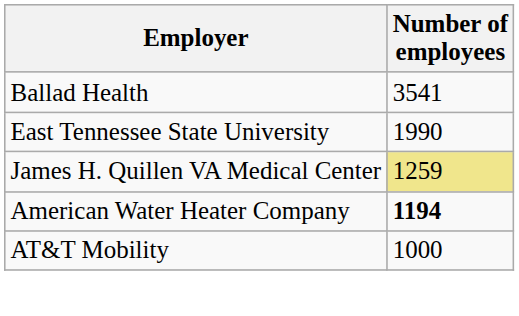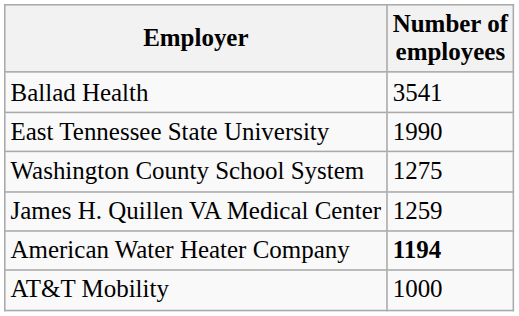 <table class="wikitable sortable">
 <tr>
 <th>Employer</th>
 <th>Number of<br>employees</th>
 </tr>
 <tr>
 <td>Ballad Health</td>
 <td>3541</td>
 </tr>
 <tr>
 <td>East Tennessee State University</td>
 <td>1990</td>
 </tr>
 <tr>
+<td>Washington County School System</td>
+<td>1275</td>
+</tr>
+<tr>
 <td>James H. Quillen VA Medical Center</td>
-<td style="background: khaki;">1259</td>
+<td>1259</td>
 </tr>
 <tr>
 <td>American Water Heater Company</td>
 <td><strong>1194</strong></td>
 </tr>
 <tr>
 <td>AT&T Mobility</td>
 <td>1000</td>
 </tr>
 </table>
